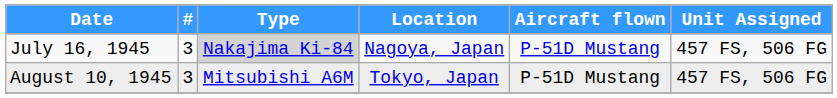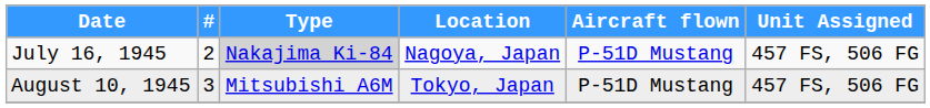 <table class="wikitable" style="margin:auto; width:600px;">
 <tr style="color:white;">
 <th style="background:#39f;">Date</th>
 <th style="background:#39f;">#</th>
 <th style="background:#39f;">Type</th>
 <th style="background:#39f;">Location</th>
 <th style="background:#39f;">Aircraft flown</th>
 <th style="background:#39f;">Unit Assigned</th>
 </tr>
 <tr>
 <td>July 16, 1945</td>
-<td align=center>3</td>
+<td align=center>2</td>
 <td align=center style="background: lightgrey;"><a href='#'>Nakajima Ki-84</a></td>
 <td align=center><a href='#'>Nagoya, Japan</a></td>
 <td align=center><a href='#'>P-51D Mustang</a></td>
 <td align=center>457 FS, 506 FG</td>
 </tr>
 <tr style="background:#eee;">
 <td>August 10, 1945</td>
 <td align=center>3</td>
 <td align=center><a href='#'>Mitsubishi A6M</a></td>
 <td align=center><a href='#'>Tokyo, Japan</a></td>
 <td align=center>P-51D Mustang</td>
 <td align=center>457 FS, 506 FG</td>
 </tr>
 <tr>
 </tr>
 </table>
